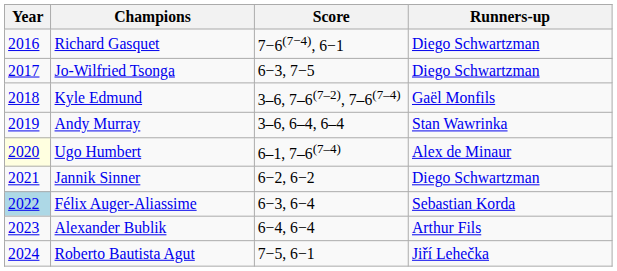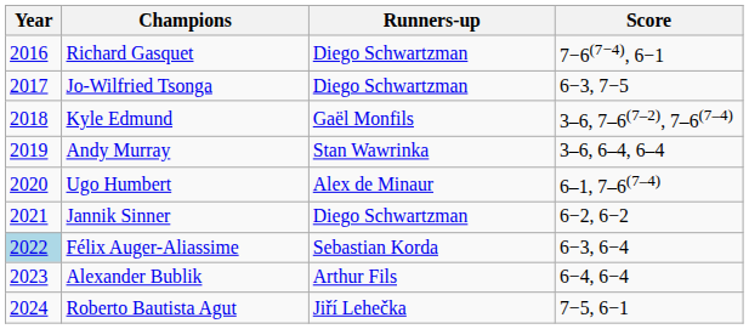 <table class="wikitable">
 <tr>
 <th style="width:40px">Year</th>
 <th style="width:200px">Champions</th>
+<th style="width:200px">Runners-up</th>
 <th style="width:150px" class="unsortable">Score</th>
-<th style="width:200px">Runners-up</th>
 </tr>
 <tr>
 <td><a href='#'>2016</a></td>
 <td> <a href='#'>Richard Gasquet</a></td>
+<td> <a href='#'>Diego Schwartzman</a></td>
 <td>7−6<sup>(7−4)</sup>, 6−1</td>
-<td> <a href='#'>Diego Schwartzman</a></td>
 </tr>
 <tr>
 <td><a href='#'>2017</a></td>
 <td> <a href='#'>Jo-Wilfried Tsonga</a></td>
+<td> <a href='#'>Diego Schwartzman</a></td>
 <td>6−3, 7−5</td>
-<td> <a href='#'>Diego Schwartzman</a></td>
 </tr>
 <tr>
 <td><a href='#'>2018</a></td>
 <td> <a href='#'>Kyle Edmund</a></td>
+<td> <a href='#'>Gaël Monfils</a></td>
 <td>3–6, 7–6<sup>(7–2)</sup>, 7–6<sup>(7–4)</sup></td>
-<td> <a href='#'>Gaël Monfils</a></td>
 </tr>
 <tr>
 <td><a href='#'>2019</a></td>
 <td> <a href='#'>Andy Murray</a></td>
+<td> <a href='#'>Stan Wawrinka</a></td>
 <td>3–6, 6–4, 6–4</td>
-<td> <a href='#'>Stan Wawrinka</a></td>
 </tr>
 <tr>
-<td style="background: lightyellow;"><a href='#'>2020</a></td>
+<td><a href='#'>2020</a></td>
 <td> <a href='#'>Ugo Humbert</a></td>
+<td> <a href='#'>Alex de Minaur</a></td>
 <td>6–1, 7–6<sup>(7–4)</sup></td>
-<td> <a href='#'>Alex de Minaur</a></td>
 </tr>
 <tr>
 <td><a href='#'>2021</a></td>
 <td> <a href='#'>Jannik Sinner</a></td>
+<td> <a href='#'>Diego Schwartzman</a></td>
 <td>6−2, 6−2</td>
-<td> <a href='#'>Diego Schwartzman</a></td>
 </tr>
 <tr>
 <td style="background: lightblue;"><a href='#'>2022</a></td>
 <td> <a href='#'>Félix Auger-Aliassime</a></td>
+<td> <a href='#'>Sebastian Korda</a></td>
 <td>6−3, 6−4</td>
-<td> <a href='#'>Sebastian Korda</a></td>
 </tr>
 <tr>
 <td><a href='#'>2023</a></td>
 <td> <a href='#'>Alexander Bublik</a></td>
+<td> <a href='#'>Arthur Fils</a></td>
 <td>6−4, 6−4</td>
-<td> <a href='#'>Arthur Fils</a></td>
 </tr>
 <tr>
 <td><a href='#'>2024</a></td>
 <td> <a href='#'>Roberto Bautista Agut</a></td>
+<td> <a href='#'>Jiří Lehečka</a></td>
 <td>7−5, 6−1</td>
-<td> <a href='#'>Jiří Lehečka</a></td>
 </tr>
 </table>
